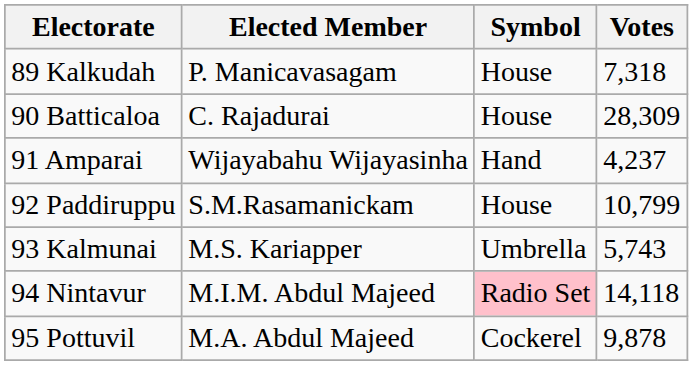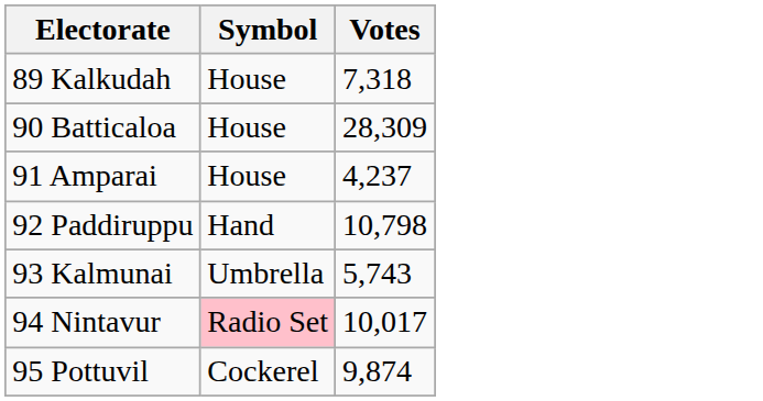 <table class="wikitable" border="1">
 <tr>
 <th>Electorate</th>
-<th>Elected Member</th>
 <th>Symbol</th>
 <th>Votes</th>
 </tr>
 <tr>
 <td>89 Kalkudah</td>
-<td>P.  Manicavasagam</td>
 <td>House</td>
 <td>7,318</td>
 </tr>
 <tr>
 <td>90 Batticaloa</td>
-<td>C.  Rajadurai</td>
 <td>House</td>
 <td>28,309</td>
 </tr>
 <tr>
 <td>91 Amparai</td>
-<td>Wijayabahu Wijayasinha</td>
-<td>Hand</td>
+<td>House</td>
 <td>4,237</td>
 </tr>
 <tr>
 <td>92 Paddiruppu</td>
-<td>S.M.Rasamanickam</td>
-<td>House</td>
-<td>10,799</td>
+<td>Hand</td>
+<td>10,798</td>
 </tr>
 <tr>
 <td>93 Kalmunai</td>
-<td>M.S.  Kariapper</td>
 <td>Umbrella</td>
 <td>5,743</td>
 </tr>
 <tr>
 <td>94 Nintavur</td>
-<td>M.I.M.  Abdul Majeed</td>
 <td style="background: pink;">Radio Set</td>
-<td>14,118</td>
+<td>10,017</td>
 </tr>
 <tr>
 <td>95 Pottuvil</td>
-<td>M.A.  Abdul Majeed</td>
 <td>Cockerel</td>
-<td>9,878</td>
+<td>9,874</td>
 </tr>
 </table>
